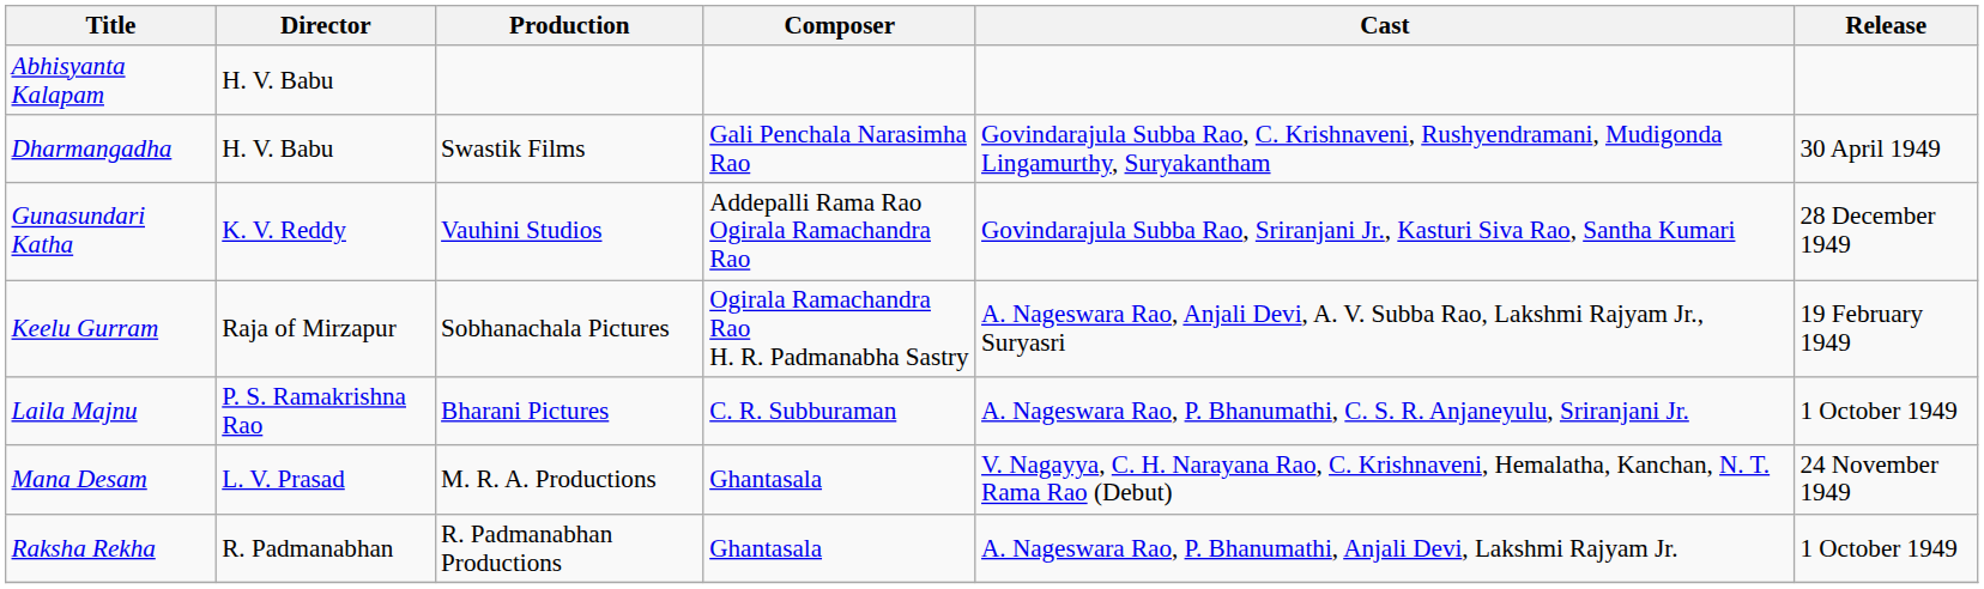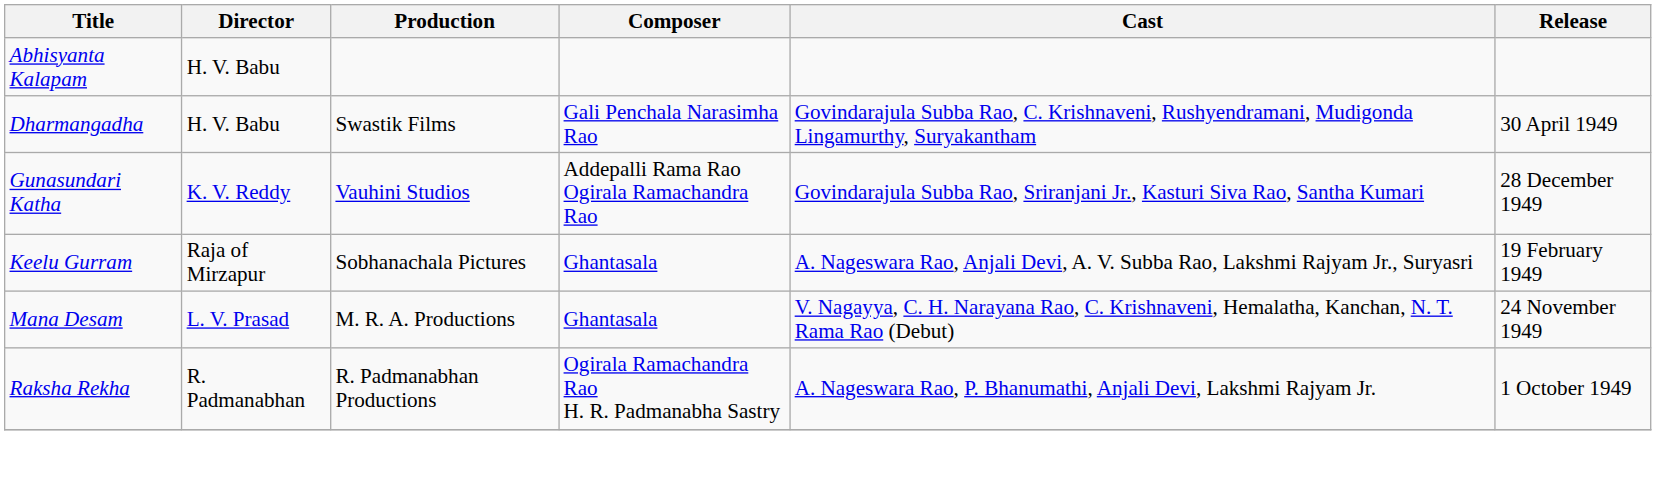 <table class="wikitable">
 <tr>
 <th>Title</th>
 <th>Director</th>
 <th>Production</th>
 <th>Composer</th>
 <th>Cast</th>
 <th>Release</th>
 </tr>
 <tr>
 <td><em><a href='#'>Abhisyanta Kalapam</a></em></td>
 <td>H. V. Babu</td>
 <td></td>
 <td></td>
 <td></td>
 <td></td>
 </tr>
 <tr>
 <td><em><a href='#'>Dharmangadha</a></em></td>
 <td>H. V. Babu</td>
 <td>Swastik Films</td>
 <td><a href='#'>Gali Penchala Narasimha Rao</a></td>
 <td><a href='#'>Govindarajula Subba Rao</a>, <a href='#'>C. Krishnaveni</a>, <a href='#'>Rushyendramani</a>, <a href='#'>Mudigonda Lingamurthy</a>, <a href='#'>Suryakantham</a></td>
 <td>30 April 1949</td>
 </tr>
 <tr>
 <td><em><a href='#'>Gunasundari Katha</a></em></td>
 <td><a href='#'>K. V. Reddy</a></td>
 <td><a href='#'>Vauhini Studios</a></td>
 <td>Addepalli Rama Rao<br><a href='#'>Ogirala Ramachandra Rao</a></td>
 <td><a href='#'>Govindarajula Subba Rao</a>, <a href='#'>Sriranjani Jr.</a>, <a href='#'>Kasturi Siva Rao</a>, <a href='#'>Santha Kumari</a></td>
 <td>28 December 1949</td>
 </tr>
 <tr>
 <td><em><a href='#'>Keelu Gurram</a></em></td>
 <td>Raja of Mirzapur</td>
 <td>Sobhanachala Pictures</td>
-<td><a href='#'>Ogirala Ramachandra Rao</a><br>H. R. Padmanabha Sastry</td>
+<td><a href='#'>Ghantasala</a></td>
 <td><a href='#'>A. Nageswara Rao</a>, <a href='#'>Anjali Devi</a>, A. V. Subba Rao, Lakshmi Rajyam Jr., Suryasri</td>
 <td>19 February 1949</td>
-</tr>
-<tr>
-<td><em><a href='#'>Laila Majnu</a></em></td>
-<td><a href='#'>P. S. Ramakrishna Rao</a></td>
-<td><a href='#'>Bharani Pictures</a></td>
-<td><a href='#'>C. R. Subburaman</a></td>
-<td><a href='#'>A. Nageswara Rao</a>, <a href='#'>P. Bhanumathi</a>, <a href='#'>C. S. R. Anjaneyulu</a>, <a href='#'>Sriranjani Jr.</a></td>
-<td>1 October 1949</td>
 </tr>
 <tr>
 <td><em><a href='#'>Mana Desam</a></em></td>
 <td><a href='#'>L. V. Prasad</a></td>
 <td>M. R. A. Productions</td>
 <td><a href='#'>Ghantasala</a></td>
 <td><a href='#'>V. Nagayya</a>, <a href='#'>C. H. Narayana Rao</a>, <a href='#'>C. Krishnaveni</a>, Hemalatha, Kanchan, <a href='#'>N. T. Rama Rao</a> (Debut)</td>
 <td>24 November 1949</td>
 </tr>
 <tr>
 <td><em><a href='#'>Raksha Rekha</a></em></td>
 <td>R. Padmanabhan</td>
 <td>R. Padmanabhan Productions</td>
-<td><a href='#'>Ghantasala</a></td>
+<td><a href='#'>Ogirala Ramachandra Rao</a><br>H. R. Padmanabha Sastry</td>
 <td><a href='#'>A. Nageswara Rao</a>, <a href='#'>P. Bhanumathi</a>, <a href='#'>Anjali Devi</a>, Lakshmi Rajyam Jr.</td>
 <td>1 October 1949</td>
 </tr>
 <tr>
 </tr>
 </table>
